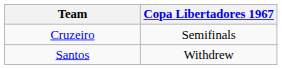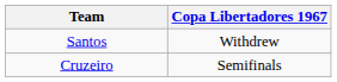 <table class="wikitable">
 <tr>
 <th width= 50%>Team</th>
 <th width= 50%><a href='#'>Copa Libertadores 1967</a></th>
 </tr>
 <tr align="center">
+<td><a href='#'>Santos</a></td>
+<td>Withdrew</td>
+</tr>
+<tr align="center">
 <td><a href='#'>Cruzeiro</a></td>
 <td>Semifinals</td>
 </tr>
-<tr align="center">
-<td><a href='#'>Santos</a></td>
-<td>Withdrew</td>
-</tr>
 </table>
